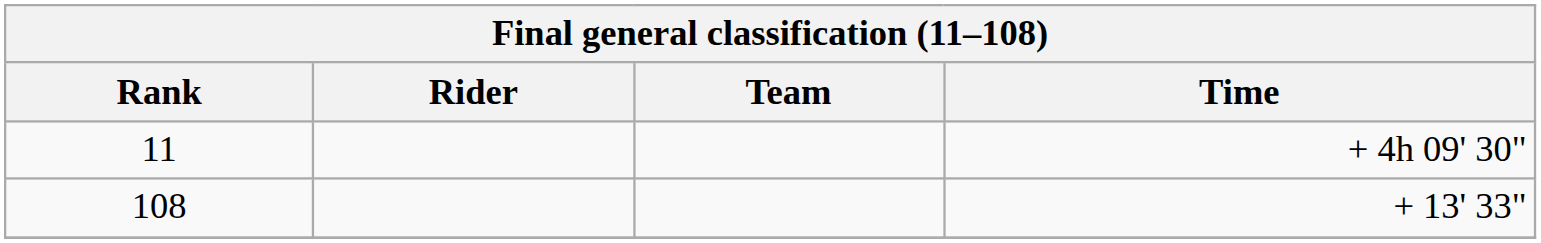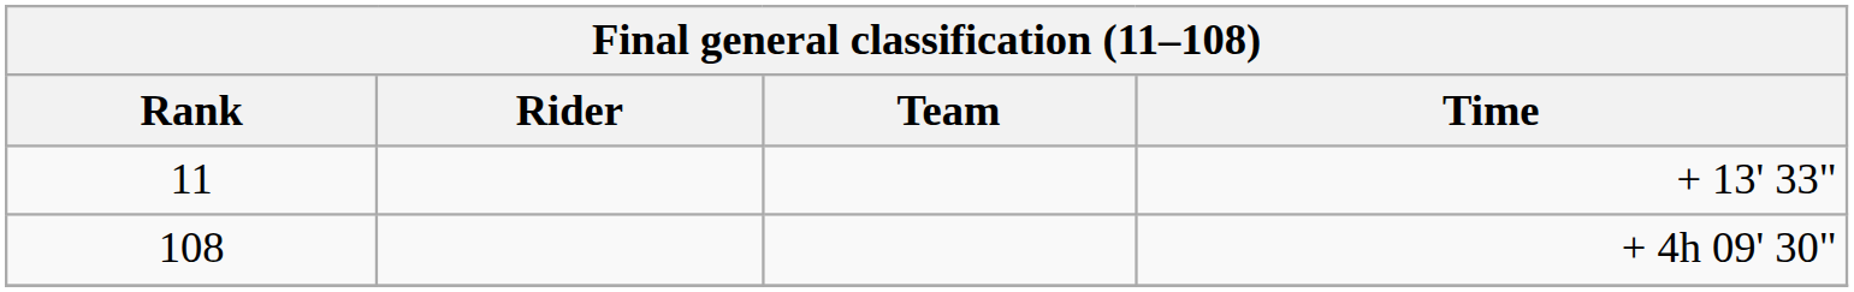 <table class="collapsible collapsed wikitable" style="width:42em;margin-top:-1px;">
 <tr>
 <th scope="col" colspan="4">Final general classification (11–108)</th>
 </tr>
 <tr>
 <th scope="col">Rank</th>
 <th scope="col">Rider</th>
 <th scope="col">Team</th>
 <th scope="col">Time</th>
 </tr>
 <tr>
 <td style="text-align:center;">11</td>
 <td></td>
 <td></td>
-<td style="text-align:right;">+ 4h 09' 30"</td>
+<td style="text-align:right;">+ 13' 33"</td>
 </tr>
 <tr>
 <td style="text-align:center;">108</td>
 <td></td>
 <td></td>
-<td style="text-align:right;">+ 13' 33"</td>
+<td style="text-align:right;">+ 4h 09' 30"</td>
 </tr>
 <tr>
 </tr>
 </table>
